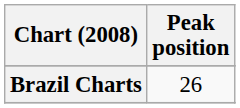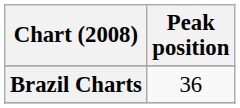 <table class="wikitable sortable plainrowheaders" style="text-align:center">
 <tr>
 <th scope="col">Chart (2008)</th>
 <th scope="col">Peak<br>position</th>
 </tr>
 <tr>
 </tr>
 <tr>
 </tr>
 <tr>
 </tr>
 <tr>
 <th scope="row">Brazil Charts</th>
-<td align="center">26</td>
+<td align="center">36</td>
 </tr>
 <tr>
 </tr>
 <tr>
 </tr>
 <tr>
 </tr>
 <tr>
 </tr>
 <tr>
 </tr>
 <tr>
 </tr>
 <tr>
 </tr>
 <tr>
 </tr>
 <tr>
 </tr>
 <tr>
 </tr>
 <tr>
 </tr>
 <tr>
 </tr>
 <tr>
 </tr>
 <tr>
 </tr>
 <tr>
 </tr>
 <tr>
 </tr>
 <tr>
 </tr>
 <tr>
 </tr>
 <tr>
 </tr>
 <tr>
 </tr>
 </table>
